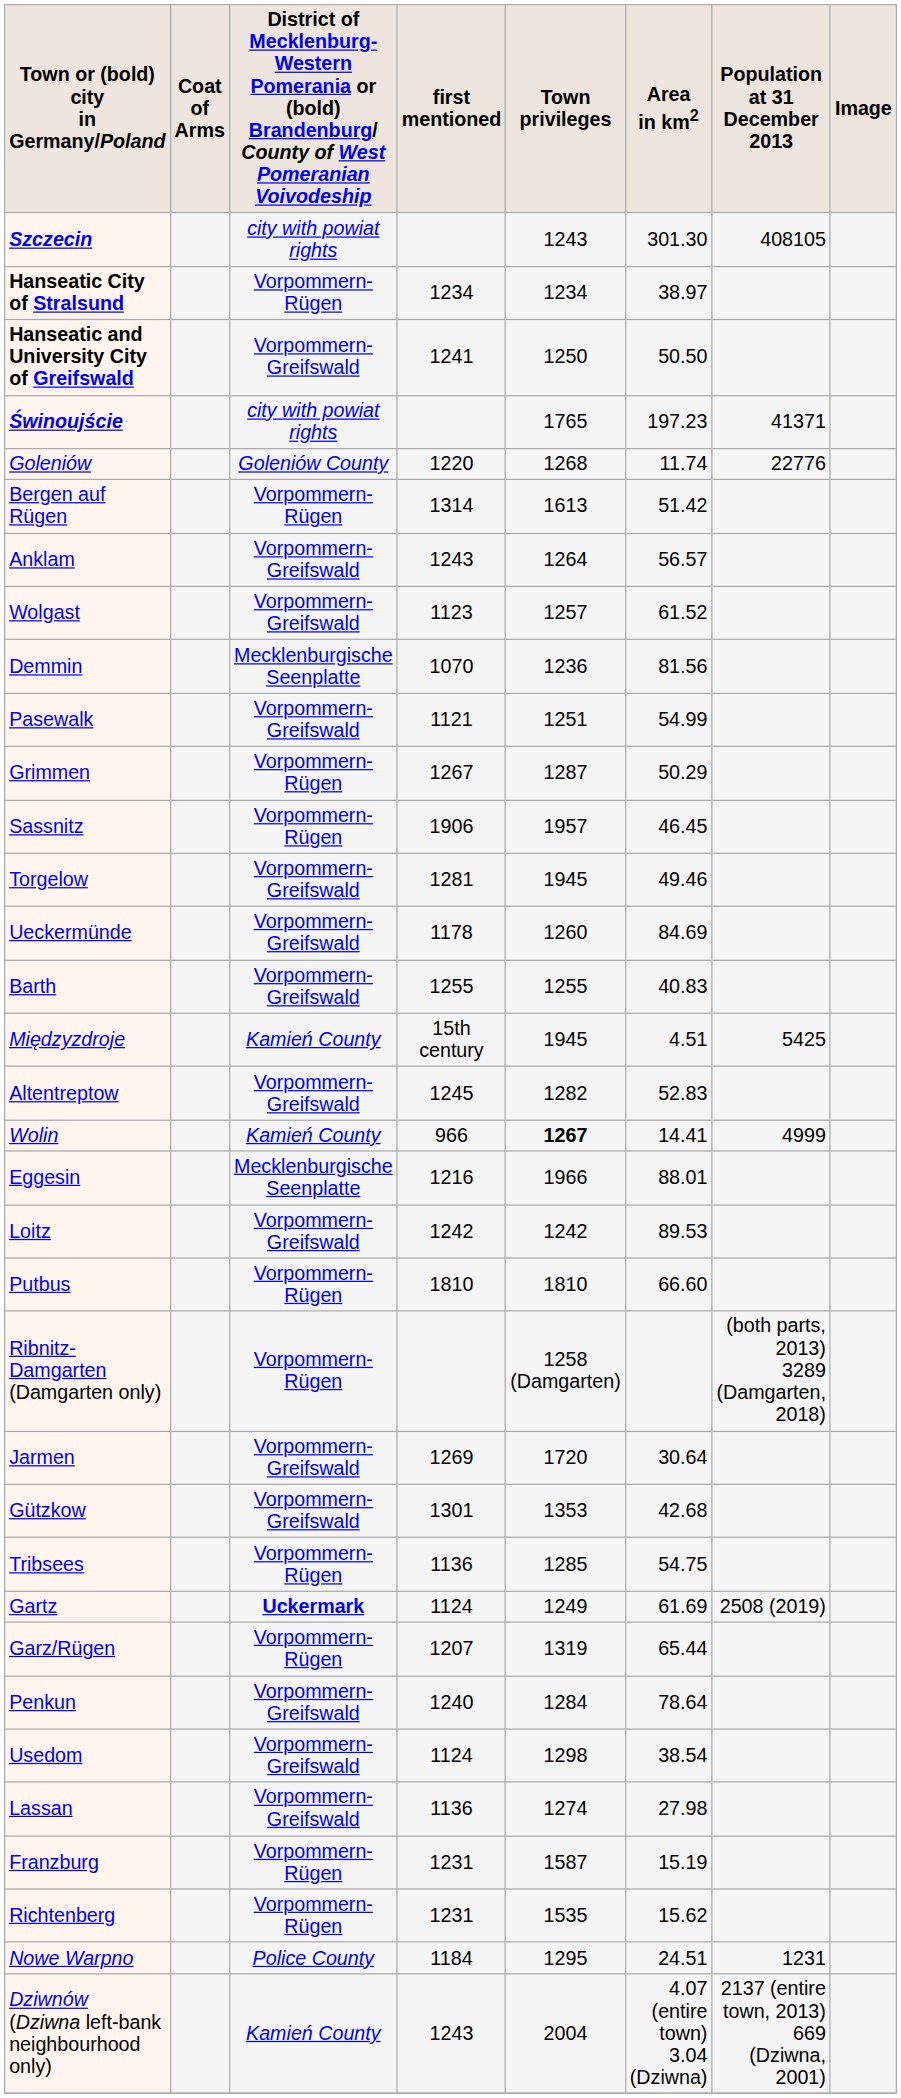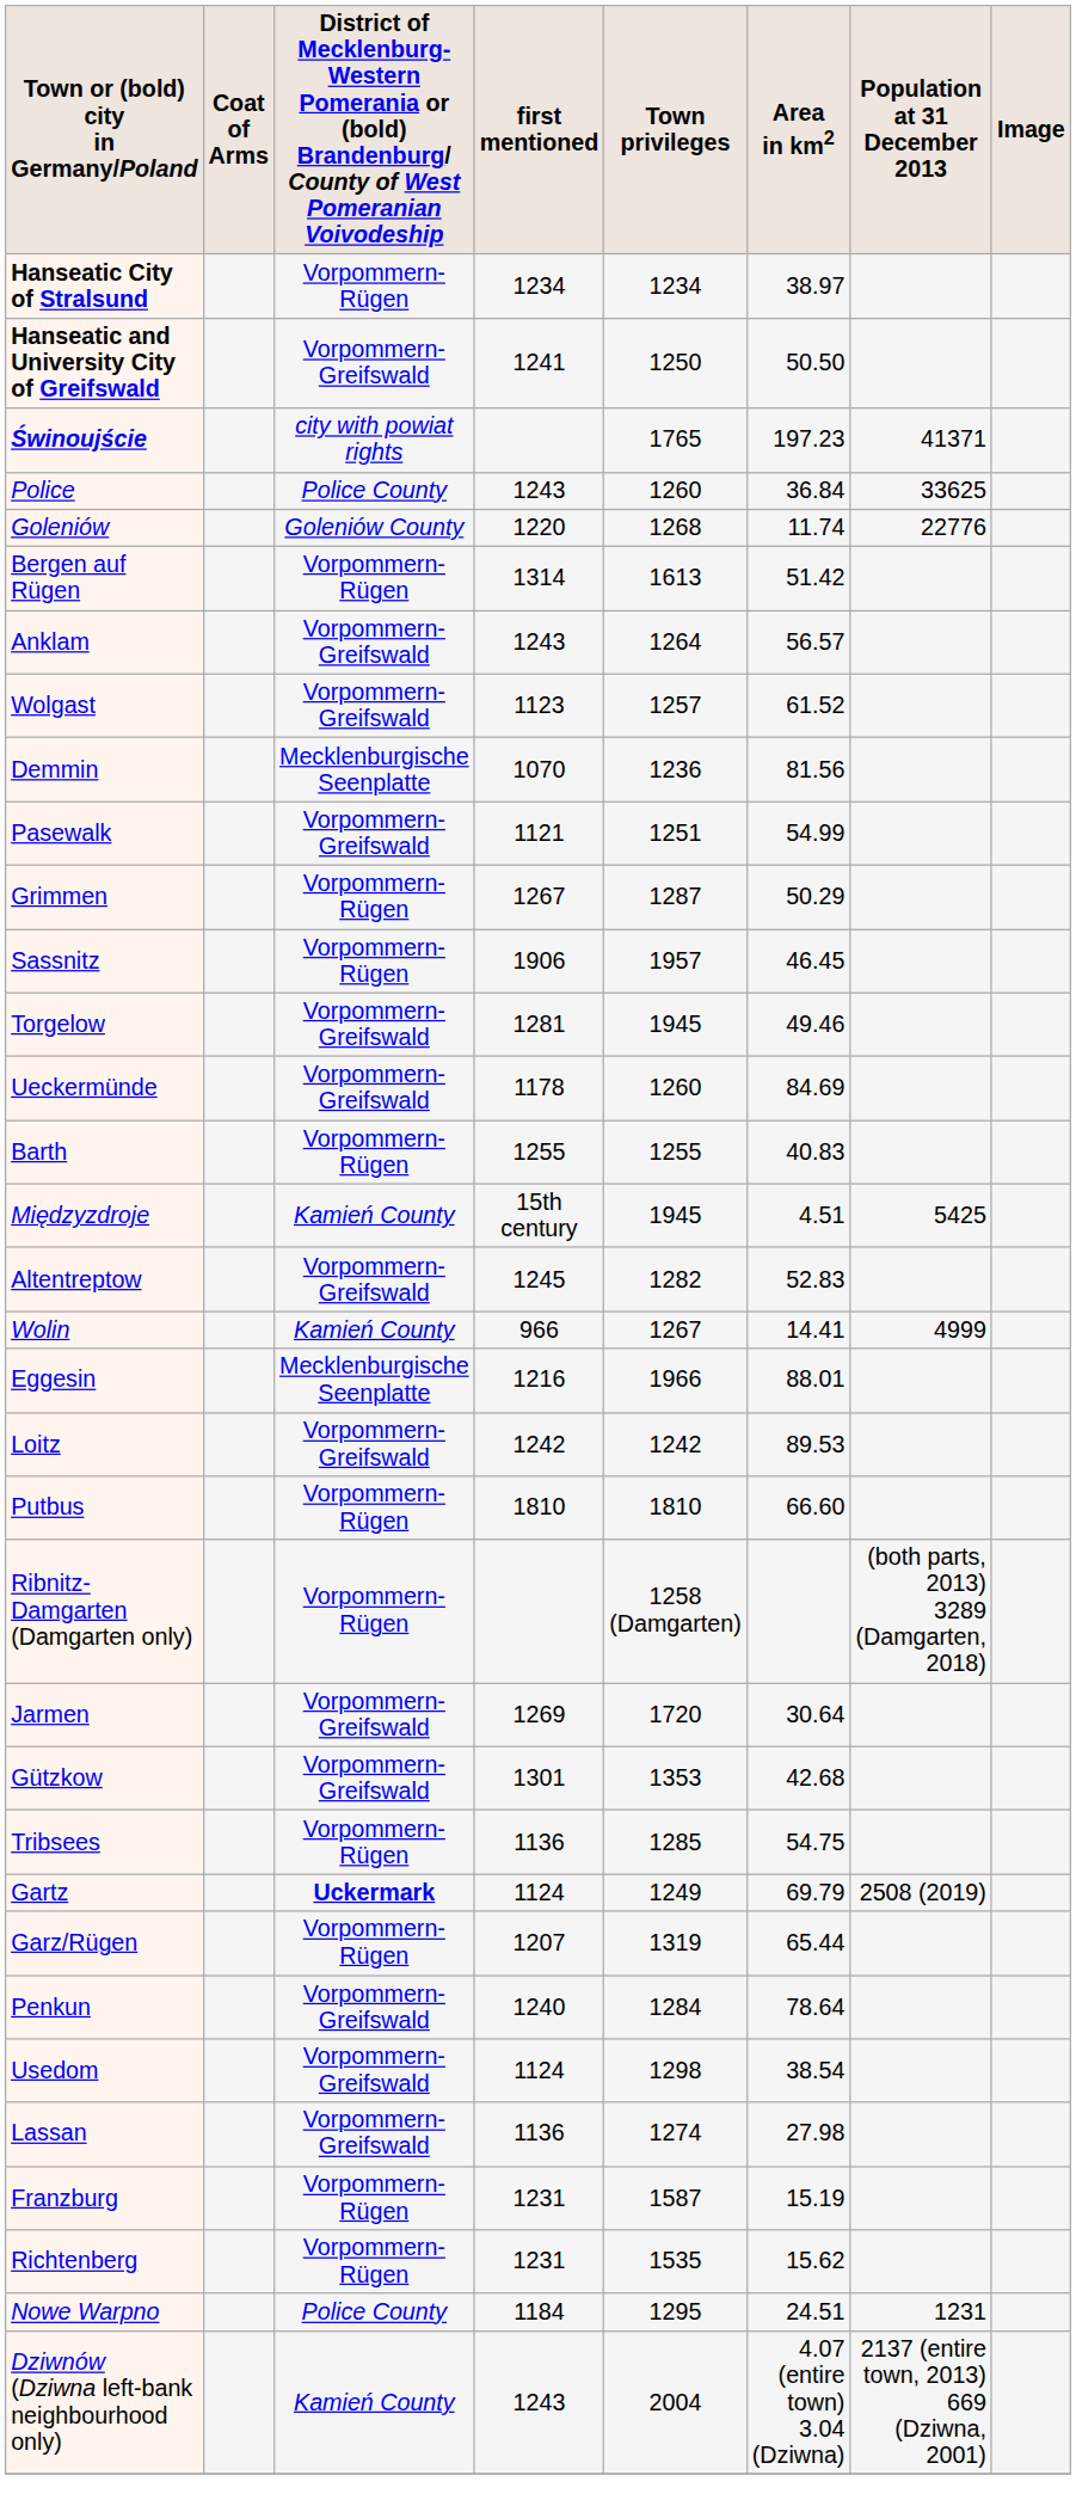 <table class="wikitable sortable">
 <tr>
 <th width="150" style="background:#EEE5DE">Town or (bold) city <br>in Germany/<em>Poland</em></th>
 <th class="unsortable" width="150" style="background:#EEE5DE">Coat of Arms</th>
 <th width="150" style="background:#EEE5DE">District of <a href='#'>Mecklenburg-Western Pomerania</a> or (bold) <a href='#'>Brandenburg</a>/<br><em>County of <a href='#'>West Pomeranian Voivodeship</a></em></th>
 <th width="100" style="background:#EEE5DE" align="center">first mentioned</th>
 <th width="80" style="background:#EEE5DE" align="center">Town privileges</th>
 <th width="80" style="background:#EEE5DE" align="center">Area in km<sup>2</sup></th>
 <th width="110" style="background:#EEE5DE" align="center">Population at 31 December 2013</th>
 <th class="unsortable" width="150" style="background:#EEE5DE">Image</th>
-</tr>
-<tr>
-<td style="background:#FFF5EE" align="left"><strong><em><a href='#'>Szczecin</a></em></strong></td>
-<td style="background:#F5F5F5;" align="center"></td>
-<td style="background:#F5F5F5;" align="center"><em><a href='#'>city with powiat rights</a></em></td>
-<td style="background:#F5F5F5;" align="center"></td>
-<td style="background:#F5F5F5;" align="center">1243</td>
-<td style="background:#F5F5F5;" align="right">301.30</td>
-<td style="background:#F5F5F5;" align="right">408105</td>
-<td style="background:#F5F5F5;" align="center"></td>
 </tr>
 <tr>
 <td style="background:#FFF5EE" align="left"><strong>Hanseatic City of <a href='#'>Stralsund</a></strong></td>
 <td style="background:#F5F5F5;" align="center"></td>
 <td style="background:#F5F5F5;" align="center"><a href='#'>Vorpommern-Rügen</a></td>
 <td style="background:#F5F5F5;" align="center">1234</td>
 <td style="background:#F5F5F5;" align="center">1234</td>
 <td style="background:#F5F5F5;" align="right">38.97</td>
 <td style="background:#F5F5F5;" align="right"></td>
 <td style="background:#F5F5F5;" align="center"></td>
 </tr>
 <tr>
 <td style="background:#FFF5EE" align="left"><strong>Hanseatic and University City of <a href='#'>Greifswald</a></strong></td>
 <td style="background:#F5F5F5;" align="center"></td>
 <td style="background:#F5F5F5;" align="center"><a href='#'>Vorpommern-Greifswald</a></td>
 <td style="background:#F5F5F5;" align="center">1241</td>
 <td style="background:#F5F5F5;" align="center">1250</td>
 <td style="background:#F5F5F5;" align="right">50.50</td>
 <td style="background:#F5F5F5;" align="right"></td>
 <td style="background:#F5F5F5;" align="center"></td>
 </tr>
 <tr>
 <td style="background:#FFF5EE" align="left"><strong><em><a href='#'>Świnoujście</a></em></strong></td>
 <td style="background:#F5F5F5;" align="center"></td>
 <td style="background:#F5F5F5;" align="center"><em><a href='#'>city with powiat rights</a></em></td>
 <td style="background:#F5F5F5;" align="center"></td>
 <td style="background:#F5F5F5;" align="center">1765</td>
 <td style="background:#F5F5F5;" align="right">197.23</td>
 <td style="background:#F5F5F5;" align="right">41371</td>
+<td style="background:#F5F5F5;" align="center"></td>
+</tr>
+<tr>
+<td style="background:#FFF5EE" align="left"><em><a href='#'>Police</a></em></td>
+<td style="background:#F5F5F5;" align="center"></td>
+<td style="background:#F5F5F5;" align="center"><em><a href='#'>Police County</a></em></td>
+<td style="background:#F5F5F5;" align="center">1243</td>
+<td style="background:#F5F5F5;" align="center">1260</td>
+<td style="background:#F5F5F5;" align="right">36.84</td>
+<td style="background:#F5F5F5;" align="right">33625</td>
 <td style="background:#F5F5F5;" align="center"></td>
 </tr>
 <tr>
 <td style="background:#FFF5EE" align="left"><em><a href='#'>Goleniów</a></em></td>
 <td style="background:#F5F5F5;" align="center"></td>
 <td style="background:#F5F5F5;" align="center"><em><a href='#'>Goleniów County</a></em></td>
 <td style="background:#F5F5F5;" align="center">1220</td>
 <td style="background:#F5F5F5;" align="center">1268</td>
 <td style="background:#F5F5F5;" align="right">11.74</td>
 <td style="background:#F5F5F5;" align="right">22776</td>
 <td style="background:#F5F5F5;" align="center"></td>
 </tr>
 <tr>
 <td style="background:#FFF5EE" align="left"><a href='#'>Bergen auf Rügen</a></td>
 <td style="background:#F5F5F5;" align="center"></td>
 <td style="background:#F5F5F5;" align="center"><a href='#'>Vorpommern-Rügen</a></td>
 <td style="background:#F5F5F5;" align="center">1314</td>
 <td style="background:#F5F5F5;" align="center">1613</td>
 <td style="background:#F5F5F5;" align="right">51.42</td>
 <td style="background:#F5F5F5;" align="right"></td>
 <td style="background:#F5F5F5;" align="center"></td>
 </tr>
 <tr>
 <td style="background:#FFF5EE" align="left"><a href='#'>Anklam</a></td>
 <td style="background:#F5F5F5;" align="center"></td>
 <td style="background:#F5F5F5;" align="center"><a href='#'>Vorpommern-Greifswald</a></td>
 <td style="background:#F5F5F5;" align="center">1243</td>
 <td style="background:#F5F5F5;" align="center">1264</td>
 <td style="background:#F5F5F5;" align="right">56.57</td>
 <td style="background:#F5F5F5;" align="right"></td>
 <td style="background:#F5F5F5;" align="center"></td>
 </tr>
 <tr>
 <td style="background:#FFF5EE" align="left"><a href='#'>Wolgast</a></td>
 <td style="background:#F5F5F5;" align="center"></td>
 <td style="background:#F5F5F5;" align="center"><a href='#'>Vorpommern-Greifswald</a></td>
 <td style="background:#F5F5F5;" align="center">1123</td>
 <td style="background:#F5F5F5;" align="center">1257</td>
 <td style="background:#F5F5F5;" align="right">61.52</td>
 <td style="background:#F5F5F5;" align="right"></td>
 <td style="background:#F5F5F5;" align="center"></td>
 </tr>
 <tr>
 <td style="background:#FFF5EE" align="left"><a href='#'>Demmin</a></td>
 <td style="background:#F5F5F5;" align="center"></td>
 <td style="background:#F5F5F5;" align="center"><a href='#'>Mecklenburgische Seenplatte</a></td>
 <td style="background:#F5F5F5;" align="center">1070</td>
 <td style="background:#F5F5F5;" align="center">1236</td>
 <td style="background:#F5F5F5;" align="right">81.56</td>
 <td style="background:#F5F5F5;" align="right"></td>
 <td style="background:#F5F5F5;" align="center"></td>
 </tr>
 <tr>
 <td style="background:#FFF5EE" align="left"><a href='#'>Pasewalk</a></td>
 <td style="background:#F5F5F5;" align="center"></td>
 <td style="background:#F5F5F5;" align="center"><a href='#'>Vorpommern-Greifswald</a></td>
 <td style="background:#F5F5F5;" align="center">1121</td>
 <td style="background:#F5F5F5;" align="center">1251</td>
 <td style="background:#F5F5F5;" align="right">54.99</td>
 <td style="background:#F5F5F5;" align="right"></td>
 <td style="background:#F5F5F5;" align="center"></td>
 </tr>
 <tr>
 <td style="background:#FFF5EE" align="left"><a href='#'>Grimmen</a></td>
 <td style="background:#F5F5F5;" align="center"></td>
 <td style="background:#F5F5F5;" align="center"><a href='#'>Vorpommern-Rügen</a></td>
 <td style="background:#F5F5F5;" align="center">1267</td>
 <td style="background:#F5F5F5;" align="center">1287</td>
 <td style="background:#F5F5F5;" align="right">50.29</td>
 <td style="background:#F5F5F5;" align="right"></td>
 <td style="background:#F5F5F5;" align="center"></td>
 </tr>
 <tr>
 <td style="background:#FFF5EE" align="left"><a href='#'>Sassnitz</a></td>
 <td style="background:#F5F5F5;" align="center"></td>
 <td style="background:#F5F5F5;" align="center"><a href='#'>Vorpommern-Rügen</a></td>
 <td style="background:#F5F5F5;" align="center">1906</td>
 <td style="background:#F5F5F5;" align="center">1957</td>
 <td style="background:#F5F5F5;" align="right">46.45</td>
 <td style="background:#F5F5F5;" align="right"></td>
 <td style="background:#F5F5F5;" align="center"></td>
 </tr>
 <tr>
 <td style="background:#FFF5EE" align="left"><a href='#'>Torgelow</a></td>
 <td style="background:#F5F5F5;" align="center"></td>
 <td style="background:#F5F5F5;" align="center"><a href='#'>Vorpommern-Greifswald</a></td>
 <td style="background:#F5F5F5;" align="center">1281</td>
 <td style="background:#F5F5F5;" align="center">1945</td>
 <td style="background:#F5F5F5;" align="right">49.46</td>
 <td style="background:#F5F5F5;" align="right"></td>
 <td style="background:#F5F5F5;" align="center"></td>
 </tr>
 <tr>
 <td style="background:#FFF5EE" align="left"><a href='#'>Ueckermünde</a></td>
 <td style="background:#F5F5F5;" align="center"></td>
 <td style="background:#F5F5F5;" align="center"><a href='#'>Vorpommern-Greifswald</a></td>
 <td style="background:#F5F5F5;" align="center">1178</td>
 <td style="background:#F5F5F5;" align="center">1260</td>
 <td style="background:#F5F5F5;" align="right">84.69</td>
 <td style="background:#F5F5F5;" align="right"></td>
 <td style="background:#F5F5F5;" align="center"></td>
 </tr>
 <tr>
 <td style="background:#FFF5EE" align="left"><a href='#'>Barth</a></td>
 <td style="background:#F5F5F5;" align="center"></td>
-<td style="background:#F5F5F5;" align="center"><a href='#'>Vorpommern-Greifswald</a></td>
+<td style="background:#F5F5F5;" align="center"><a href='#'>Vorpommern-Rügen</a></td>
 <td style="background:#F5F5F5;" align="center">1255</td>
 <td style="background:#F5F5F5;" align="center">1255</td>
 <td style="background:#F5F5F5;" align="right">40.83</td>
 <td style="background:#F5F5F5;" align="right"></td>
 <td style="background:#F5F5F5;" align="center"></td>
 </tr>
 <tr>
 <td style="background:#FFF5EE" align="left"><em><a href='#'>Międzyzdroje</a></em></td>
 <td style="background:#F5F5F5;" align="center"></td>
 <td style="background:#F5F5F5;" align="center"><em><a href='#'>Kamień County</a></em></td>
 <td style="background:#F5F5F5;" align="center">15th century</td>
 <td style="background:#F5F5F5;" align="center">1945</td>
 <td style="background:#F5F5F5;" align="right">4.51</td>
 <td style="background:#F5F5F5;" align="right">5425</td>
 <td style="background:#F5F5F5;" align="center"></td>
 </tr>
 <tr>
 <td style="background:#FFF5EE" align="left"><a href='#'>Altentreptow</a></td>
 <td style="background:#F5F5F5;" align="center"></td>
 <td style="background:#F5F5F5;" align="center"><a href='#'>Vorpommern-Greifswald</a></td>
 <td style="background:#F5F5F5;" align="center">1245</td>
 <td style="background:#F5F5F5;" align="center">1282</td>
 <td style="background:#F5F5F5;" align="right">52.83</td>
 <td style="background:#F5F5F5;" align="right"></td>
 <td style="background:#F5F5F5;" align="center"></td>
 </tr>
 <tr>
 <td style="background:#FFF5EE" align="left"><em><a href='#'>Wolin</a></em></td>
 <td style="background:#F5F5F5;" align="center"></td>
 <td style="background:#F5F5F5;" align="center"><em><a href='#'>Kamień County</a></em></td>
 <td style="background:#F5F5F5;" align="center">966</td>
-<td style="background:#F5F5F5;" align="center"><strong>1267</strong></td>
+<td style="background:#F5F5F5;" align="center">1267</td>
 <td style="background:#F5F5F5;" align="right">14.41</td>
 <td style="background:#F5F5F5;" align="right">4999</td>
 <td style="background:#F5F5F5;" align="center"></td>
 </tr>
 <tr>
 <td style="background:#FFF5EE" align="left"><a href='#'>Eggesin</a></td>
 <td style="background:#F5F5F5;" align="center"></td>
 <td style="background:#F5F5F5;" align="center"><a href='#'>Mecklenburgische Seenplatte</a></td>
 <td style="background:#F5F5F5;" align="center">1216</td>
 <td style="background:#F5F5F5;" align="center">1966</td>
 <td style="background:#F5F5F5;" align="right">88.01</td>
 <td style="background:#F5F5F5;" align="right"></td>
 <td style="background:#F5F5F5;" align="center"></td>
 </tr>
 <tr>
 <td style="background:#FFF5EE" align="left"><a href='#'>Loitz</a></td>
 <td style="background:#F5F5F5;" align="center"></td>
 <td style="background:#F5F5F5;" align="center"><a href='#'>Vorpommern-Greifswald</a></td>
 <td style="background:#F5F5F5;" align="center">1242</td>
 <td style="background:#F5F5F5;" align="center">1242</td>
 <td style="background:#F5F5F5;" align="right">89.53</td>
 <td style="background:#F5F5F5;" align="right"></td>
 <td style="background:#F5F5F5;" align="center"></td>
 </tr>
 <tr>
 <td style="background:#FFF5EE" align="left"><a href='#'>Putbus</a></td>
 <td style="background:#F5F5F5;" align="center"></td>
 <td style="background:#F5F5F5;" align="center"><a href='#'>Vorpommern-Rügen</a></td>
 <td style="background:#F5F5F5;" align="center">1810</td>
 <td style="background:#F5F5F5;" align="center">1810</td>
 <td style="background:#F5F5F5;" align="right">66.60</td>
 <td style="background:#F5F5F5;" align="right"></td>
 <td style="background:#F5F5F5;" align="center"></td>
 </tr>
 <tr>
 <td style="background:#FFF5EE" align="left"><a href='#'>Ribnitz-Damgarten</a> (Damgarten only)</td>
 <td style="background:#F5F5F5;" align="center"></td>
 <td style="background:#F5F5F5;" align="center"><a href='#'>Vorpommern-Rügen</a></td>
 <td style="background:#F5F5F5;" align="center"></td>
 <td style="background:#F5F5F5;" align="center">1258 (Damgarten)</td>
 <td style="background:#F5F5F5;" align="right"></td>
 <td style="background:#F5F5F5;" align="right"> (both parts, 2013)<br> 3289 (Damgarten, 2018)</td>
 <td style="background:#F5F5F5;" align="center"></td>
 </tr>
 <tr>
 <td style="background:#FFF5EE" align="left"><a href='#'>Jarmen</a></td>
 <td style="background:#F5F5F5;" align="center"></td>
 <td style="background:#F5F5F5;" align="center"><a href='#'>Vorpommern-Greifswald</a></td>
 <td style="background:#F5F5F5;" align="center">1269</td>
 <td style="background:#F5F5F5;" align="center">1720</td>
 <td style="background:#F5F5F5;" align="right">30.64</td>
 <td style="background:#F5F5F5;" align="right"></td>
 <td style="background:#F5F5F5;" align="center"></td>
 </tr>
 <tr>
 <td style="background:#FFF5EE" align="left"><a href='#'>Gützkow</a></td>
 <td style="background:#F5F5F5;" align="center"></td>
 <td style="background:#F5F5F5;" align="center"><a href='#'>Vorpommern-Greifswald</a></td>
 <td style="background:#F5F5F5;" align="center">1301</td>
 <td style="background:#F5F5F5;" align="center">1353</td>
 <td style="background:#F5F5F5;" align="right">42.68</td>
 <td style="background:#F5F5F5;" align="right"></td>
 <td style="background:#F5F5F5;" align="center"></td>
 </tr>
 <tr>
 <td style="background:#FFF5EE" align="left"><a href='#'>Tribsees</a></td>
 <td style="background:#F5F5F5;" align="center"></td>
 <td style="background:#F5F5F5;" align="center"><a href='#'>Vorpommern-Rügen</a></td>
 <td style="background:#F5F5F5;" align="center">1136</td>
 <td style="background:#F5F5F5;" align="center">1285</td>
 <td style="background:#F5F5F5;" align="right">54.75</td>
 <td style="background:#F5F5F5;" align="right"></td>
 <td style="background:#F5F5F5;" align="center"></td>
 </tr>
 <tr>
 <td style="background:#FFF5EE" align="left"><a href='#'>Gartz</a></td>
 <td style="background:#F5F5F5;" align="center"></td>
 <td style="background:#F5F5F5;" align="center"><strong><a href='#'>Uckermark</a></strong></td>
 <td style="background:#F5F5F5;" align="center">1124</td>
 <td style="background:#F5F5F5;" align="center">1249</td>
-<td style="background:#F5F5F5;" align="right">61.69</td>
+<td style="background:#F5F5F5;" align="right">69.79</td>
 <td style="background:#F5F5F5;" align="right">2508 (2019)</td>
 <td style="background:#F5F5F5;" align="center"></td>
 </tr>
 <tr>
 <td style="background:#FFF5EE" align="left"><a href='#'>Garz/Rügen</a></td>
 <td style="background:#F5F5F5;" align="center"></td>
 <td style="background:#F5F5F5;" align="center"><a href='#'>Vorpommern-Rügen</a></td>
 <td style="background:#F5F5F5;" align="center">1207</td>
 <td style="background:#F5F5F5;" align="center">1319</td>
 <td style="background:#F5F5F5;" align="right">65.44</td>
 <td style="background:#F5F5F5;" align="right"></td>
 <td style="background:#F5F5F5;" align="center"></td>
 </tr>
 <tr>
 <td style="background:#FFF5EE" align="left"><a href='#'>Penkun</a></td>
 <td style="background:#F5F5F5;" align="center"></td>
 <td style="background:#F5F5F5;" align="center"><a href='#'>Vorpommern-Greifswald</a></td>
 <td style="background:#F5F5F5;" align="center">1240</td>
 <td style="background:#F5F5F5;" align="center">1284</td>
 <td style="background:#F5F5F5;" align="right">78.64</td>
 <td style="background:#F5F5F5;" align="right"></td>
 <td style="background:#F5F5F5;" align="center"></td>
 </tr>
 <tr>
 <td style="background:#FFF5EE" align="left"><a href='#'>Usedom</a></td>
 <td style="background:#F5F5F5;" align="center"></td>
 <td style="background:#F5F5F5;" align="center"><a href='#'>Vorpommern-Greifswald</a></td>
 <td style="background:#F5F5F5;" align="center">1124</td>
 <td style="background:#F5F5F5;" align="center">1298</td>
 <td style="background:#F5F5F5;" align="right">38.54</td>
 <td style="background:#F5F5F5;" align="right"></td>
 <td style="background:#F5F5F5;" align="center"></td>
 </tr>
 <tr>
 <td style="background:#FFF5EE" align="left"><a href='#'>Lassan</a></td>
 <td style="background:#F5F5F5;" align="center"></td>
 <td style="background:#F5F5F5;" align="center"><a href='#'>Vorpommern-Greifswald</a></td>
 <td style="background:#F5F5F5;" align="center">1136</td>
 <td style="background:#F5F5F5;" align="center">1274</td>
 <td style="background:#F5F5F5;" align="right">27.98</td>
 <td style="background:#F5F5F5;" align="right"></td>
 <td style="background:#F5F5F5;" align="center"></td>
 </tr>
 <tr>
 <td style="background:#FFF5EE" align="left"><a href='#'>Franzburg</a></td>
 <td style="background:#F5F5F5;" align="center"></td>
 <td style="background:#F5F5F5;" align="center"><a href='#'>Vorpommern-Rügen</a></td>
 <td style="background:#F5F5F5;" align="center">1231</td>
 <td style="background:#F5F5F5;" align="center">1587</td>
 <td style="background:#F5F5F5;" align="right">15.19</td>
 <td style="background:#F5F5F5;" align="right"></td>
 <td style="background:#F5F5F5;" align="center"></td>
 </tr>
 <tr>
 <td style="background:#FFF5EE" align="left"><a href='#'>Richtenberg</a></td>
 <td style="background:#F5F5F5;" align="center"></td>
 <td style="background:#F5F5F5;" align="center"><a href='#'>Vorpommern-Rügen</a></td>
 <td style="background:#F5F5F5;" align="center">1231</td>
 <td style="background:#F5F5F5;" align="center">1535</td>
 <td style="background:#F5F5F5;" align="right">15.62</td>
 <td style="background:#F5F5F5;" align="right"></td>
 <td style="background:#F5F5F5;" align="center"></td>
 </tr>
 <tr>
 <td style="background:#FFF5EE" align="left"><em><a href='#'>Nowe Warpno</a></em></td>
 <td style="background:#F5F5F5;" align="center"></td>
 <td style="background:#F5F5F5;" align="center"><em><a href='#'>Police County</a></em></td>
 <td style="background:#F5F5F5;" align="center">1184</td>
 <td style="background:#F5F5F5;" align="center">1295</td>
 <td style="background:#F5F5F5;" align="right">24.51</td>
 <td style="background:#F5F5F5;" align="right">1231</td>
 <td style="background:#F5F5F5;" align="center"></td>
 </tr>
 <tr>
 <td style="background:#FFF5EE" align="left"><em><a href='#'>Dziwnów</a></em><br> (<em>Dziwna</em> left-bank neighbourhood only)</td>
 <td style="background:#F5F5F5;" align="center"></td>
 <td style="background:#F5F5F5;" align="center"><em><a href='#'>Kamień County</a></em></td>
 <td style="background:#F5F5F5;" align="center">1243</td>
 <td style="background:#F5F5F5;" align="center">2004</td>
 <td style="background:#F5F5F5;" align="right">4.07 (entire town)<br> 3.04 (Dziwna)</td>
 <td style="background:#F5F5F5;" align="right">2137 (entire town, 2013)<br> 669 (Dziwna, 2001)</td>
 <td style="background:#F5F5F5;" align="center"></td>
 </tr>
 <tr>
 </tr>
 </table>
